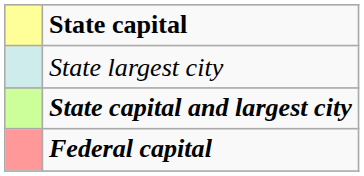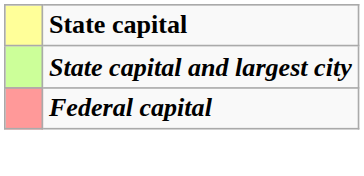 <table class="wikitable">
 <tr>
 <td style="background:#ffff99; width:1em"></td>
 <td><strong>State capital</strong></td>
-</tr>
-<tr>
-<td style="background:#cfecec; width:1em"></td>
-<td><em>State largest city</em></td>
 </tr>
 <tr>
 <td style="background:#ccff99; width:1em"></td>
 <td><strong><em>State capital and largest city</em></strong></td>
 </tr>
 <tr>
 <td style="background:#ff9999; width:1em"></td>
 <td><strong><em>Federal capital</em></strong></td>
 </tr>
 </table>
